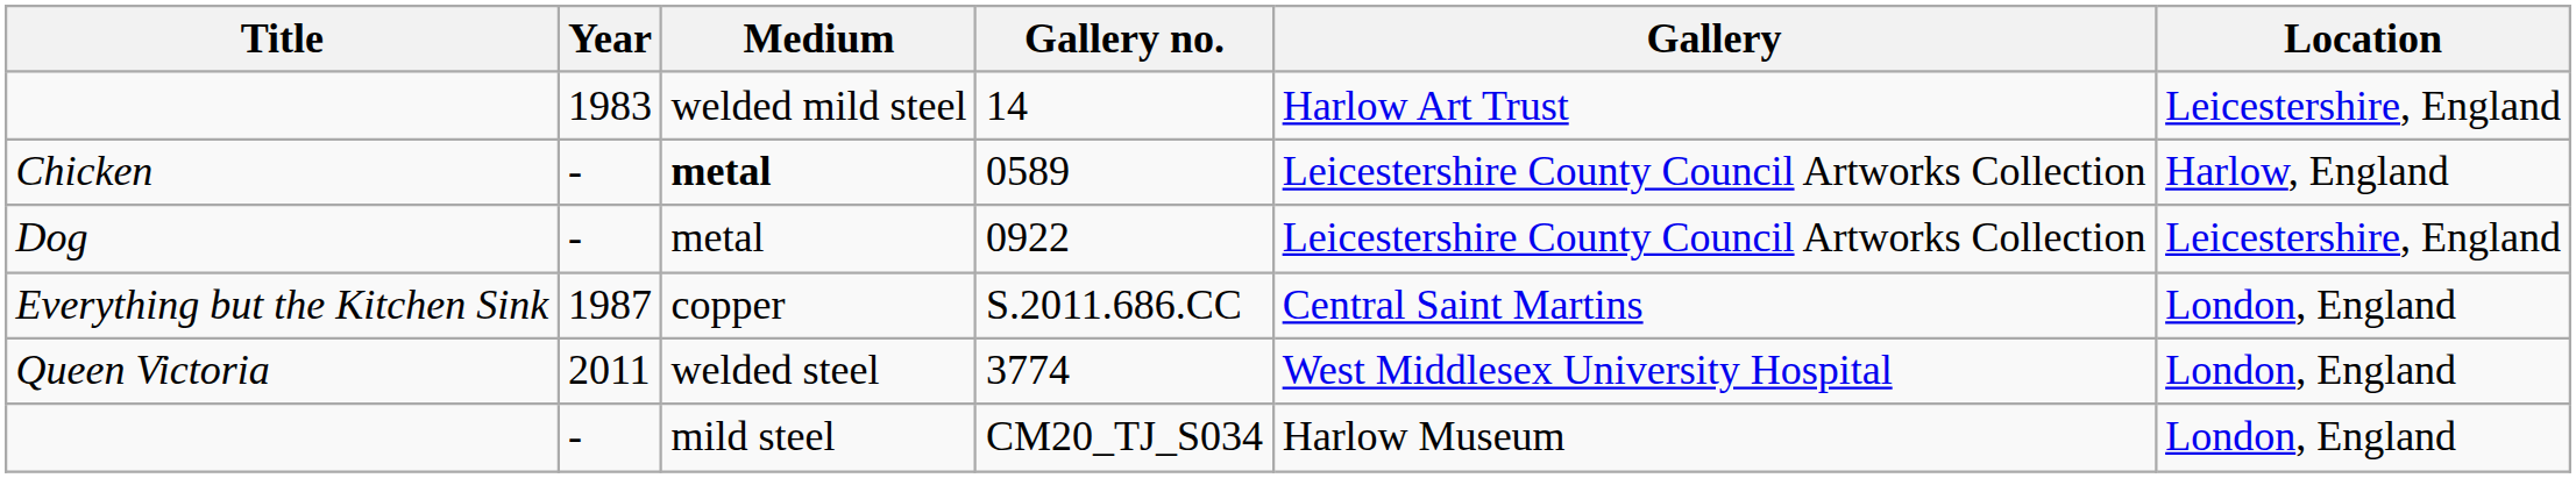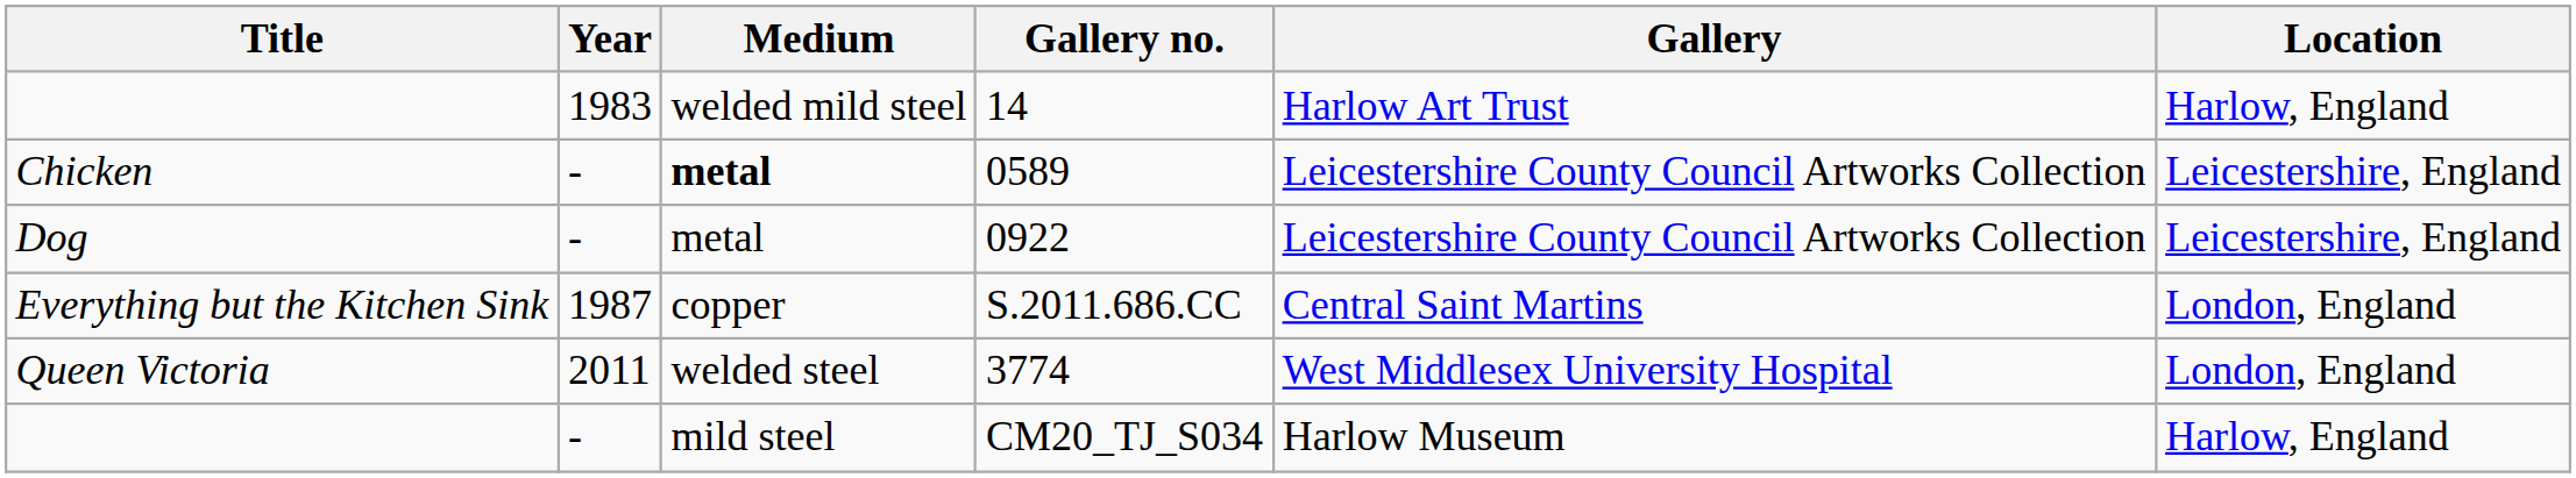 <table class="wikitable">
 <tr>
 <th>Title</th>
 <th>Year</th>
 <th>Medium</th>
 <th>Gallery no.</th>
 <th>Gallery</th>
 <th>Location</th>
 </tr>
 <tr>
 <td><em></em></td>
 <td>1983</td>
 <td>welded mild steel</td>
 <td>14</td>
 <td><a href='#'>Harlow Art Trust</a></td>
-<td><a href='#'>Leicestershire</a>, England</td>
+<td><a href='#'>Harlow</a>, England</td>
 </tr>
 <tr>
 <td><em>Chicken</em></td>
 <td>-</td>
 <td><strong>metal</strong></td>
 <td>0589</td>
 <td><a href='#'>Leicestershire County Council</a> Artworks Collection</td>
-<td><a href='#'>Harlow</a>, England</td>
+<td><a href='#'>Leicestershire</a>, England</td>
 </tr>
 <tr>
 <td><em>Dog</em></td>
 <td>-</td>
 <td>metal</td>
 <td>0922</td>
 <td><a href='#'>Leicestershire County Council</a> Artworks Collection</td>
 <td><a href='#'>Leicestershire</a>, England</td>
 </tr>
 <tr>
 <td><em>Everything but the Kitchen Sink</em></td>
 <td>1987</td>
 <td>copper</td>
 <td>S.2011.686.CC</td>
 <td><a href='#'>Central Saint Martins</a></td>
 <td><a href='#'>London</a>, England</td>
 </tr>
 <tr>
 <td><em>Queen Victoria</em></td>
 <td>2011</td>
 <td>welded steel</td>
 <td>3774</td>
 <td><a href='#'>West Middlesex University Hospital</a></td>
 <td><a href='#'>London</a>, England</td>
 </tr>
 <tr>
 <td><em></em></td>
 <td>-</td>
 <td>mild steel</td>
 <td>CM20_TJ_S034</td>
 <td>Harlow Museum</td>
-<td><a href='#'>London</a>, England</td>
+<td><a href='#'>Harlow</a>, England</td>
 </tr>
 </table>
